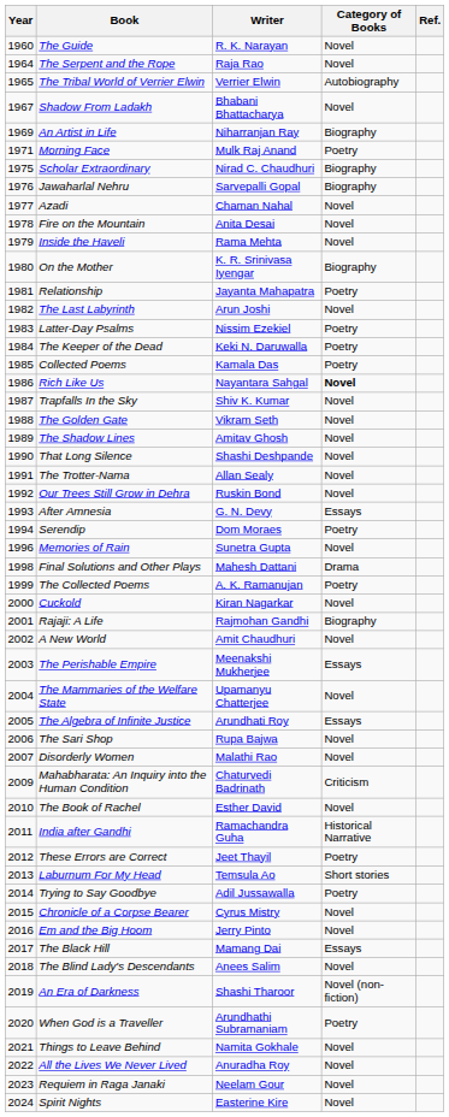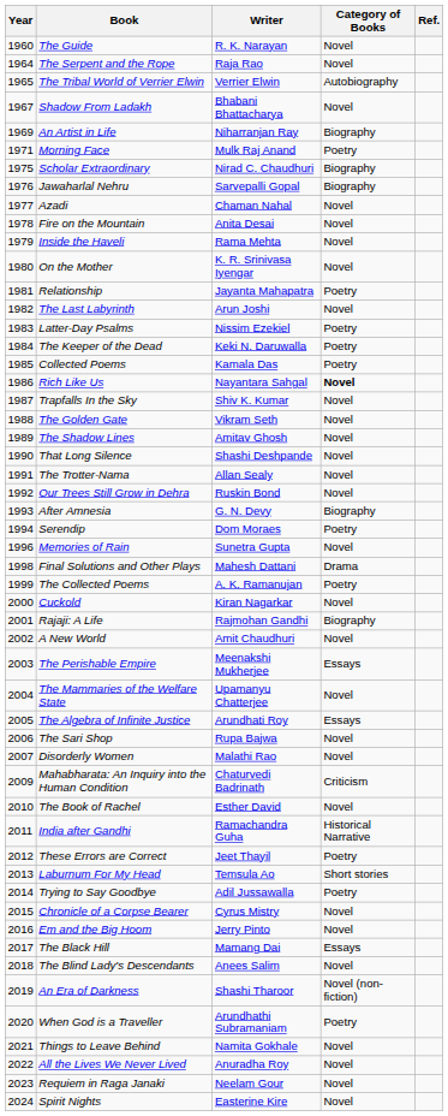 <table class="wikitable sortable">
 <tr>
 <th>Year</th>
 <th>Book</th>
 <th>Writer</th>
 <th>Category of Books</th>
 <th>Ref.</th>
 </tr>
 <tr>
 <td>1960</td>
 <td><em><a href='#'>The Guide</a></em></td>
 <td><a href='#'>R. K. Narayan</a></td>
 <td>Novel</td>
 <td></td>
 </tr>
 <tr>
 <td>1964</td>
 <td><em><a href='#'>The Serpent and the Rope</a></em></td>
 <td><a href='#'>Raja Rao</a></td>
 <td>Novel</td>
 <td></td>
 </tr>
 <tr>
 <td>1965</td>
 <td><em><a href='#'>The Tribal World of Verrier Elwin</a></em></td>
 <td><a href='#'>Verrier Elwin</a></td>
 <td>Autobiography</td>
 <td></td>
 </tr>
 <tr>
 <td>1967</td>
 <td><em><a href='#'>Shadow From Ladakh</a></em></td>
 <td><a href='#'>Bhabani Bhattacharya</a></td>
 <td>Novel</td>
 <td></td>
 </tr>
 <tr>
 <td>1969</td>
 <td><em><a href='#'>An Artist in Life</a></em></td>
 <td><a href='#'>Niharranjan Ray</a></td>
 <td>Biography</td>
 <td></td>
 </tr>
 <tr>
 <td>1971</td>
 <td><em><a href='#'>Morning Face</a></em></td>
 <td><a href='#'>Mulk Raj Anand</a></td>
 <td>Poetry</td>
 <td></td>
 </tr>
 <tr>
 <td>1975</td>
 <td><em><a href='#'>Scholar Extraordinary</a></em></td>
 <td><a href='#'>Nirad C. Chaudhuri</a></td>
 <td>Biography</td>
 <td></td>
 </tr>
 <tr>
 <td>1976</td>
 <td><em>Jawaharlal Nehru</em></td>
 <td><a href='#'>Sarvepalli Gopal</a></td>
 <td>Biography</td>
 <td></td>
 </tr>
 <tr>
 <td>1977</td>
 <td><em>Azadi</em></td>
 <td><a href='#'>Chaman Nahal</a></td>
 <td>Novel</td>
 <td></td>
 </tr>
 <tr>
 <td>1978</td>
 <td><em>Fire on the Mountain</em></td>
 <td><a href='#'>Anita Desai</a></td>
 <td>Novel</td>
 <td></td>
 </tr>
 <tr>
 <td>1979</td>
 <td><em><a href='#'>Inside the Haveli</a></em></td>
 <td><a href='#'>Rama Mehta</a></td>
 <td>Novel</td>
 <td></td>
 </tr>
 <tr>
 <td>1980</td>
 <td><em>On the Mother</em></td>
 <td><a href='#'>K. R. Srinivasa Iyengar</a></td>
-<td>Biography</td>
+<td>Novel</td>
 <td></td>
 </tr>
 <tr>
 <td>1981</td>
 <td><em>Relationship</em></td>
 <td><a href='#'>Jayanta Mahapatra</a></td>
 <td>Poetry</td>
 <td></td>
 </tr>
 <tr>
 <td>1982</td>
 <td><em><a href='#'>The Last Labyrinth</a></em></td>
 <td><a href='#'>Arun Joshi</a></td>
 <td>Novel</td>
 <td></td>
 </tr>
 <tr>
 <td>1983</td>
 <td><em>Latter-Day Psalms</em></td>
 <td><a href='#'>Nissim Ezekiel</a></td>
 <td>Poetry</td>
 <td></td>
 </tr>
 <tr>
 <td>1984</td>
 <td><em>The Keeper of the Dead</em></td>
 <td><a href='#'>Keki N. Daruwalla</a></td>
 <td>Poetry</td>
 <td></td>
 </tr>
 <tr>
 <td>1985</td>
 <td><em>Collected Poems</em></td>
 <td><a href='#'>Kamala Das</a></td>
 <td>Poetry</td>
 <td></td>
 </tr>
 <tr>
 <td>1986</td>
 <td><em><a href='#'>Rich Like Us</a></em></td>
 <td><a href='#'>Nayantara Sahgal</a></td>
 <td><strong>Novel</strong></td>
 <td></td>
 </tr>
 <tr>
 <td>1987</td>
 <td><em>Trapfalls In the Sky</em></td>
 <td><a href='#'>Shiv K. Kumar</a></td>
 <td>Novel</td>
 <td></td>
 </tr>
 <tr>
 <td>1988</td>
 <td><em><a href='#'>The Golden Gate</a></em></td>
 <td><a href='#'>Vikram Seth</a></td>
 <td>Novel</td>
 <td></td>
 </tr>
 <tr>
 <td>1989</td>
 <td><em><a href='#'>The Shadow Lines</a></em></td>
 <td><a href='#'>Amitav Ghosh</a></td>
 <td>Novel</td>
 <td></td>
 </tr>
 <tr>
 <td>1990</td>
 <td><em>That Long Silence</em></td>
 <td><a href='#'>Shashi Deshpande</a></td>
 <td>Novel</td>
 <td></td>
 </tr>
 <tr>
 <td>1991</td>
 <td><em>The Trotter-Nama</em></td>
 <td><a href='#'>Allan Sealy</a></td>
 <td>Novel</td>
 <td></td>
 </tr>
 <tr>
 <td>1992</td>
 <td><em><a href='#'>Our Trees Still Grow in Dehra</a></em></td>
 <td><a href='#'>Ruskin Bond</a></td>
 <td>Novel</td>
 <td></td>
 </tr>
 <tr>
 <td>1993</td>
 <td><em>After Amnesia</em></td>
 <td><a href='#'>G. N. Devy</a></td>
-<td>Essays</td>
+<td>Biography</td>
 <td></td>
 </tr>
 <tr>
 <td>1994</td>
 <td><em>Serendip</em></td>
 <td><a href='#'>Dom Moraes</a></td>
 <td>Poetry</td>
 <td></td>
 </tr>
 <tr>
 <td>1996</td>
 <td><em><a href='#'>Memories of Rain</a></em></td>
 <td><a href='#'>Sunetra Gupta</a></td>
 <td>Novel</td>
 <td></td>
 </tr>
 <tr>
 <td>1998</td>
 <td><em>Final Solutions and Other Plays</em></td>
 <td><a href='#'>Mahesh Dattani</a></td>
 <td>Drama</td>
 <td></td>
 </tr>
 <tr>
 <td>1999</td>
 <td><em>The Collected Poems</em></td>
 <td><a href='#'>A. K. Ramanujan</a></td>
 <td>Poetry</td>
 <td></td>
 </tr>
 <tr>
 <td>2000</td>
 <td><em><a href='#'>Cuckold</a></em></td>
 <td><a href='#'>Kiran Nagarkar</a></td>
 <td>Novel</td>
 <td></td>
 </tr>
 <tr>
 <td>2001</td>
 <td><em>Rajaji: A Life</em></td>
 <td><a href='#'>Rajmohan Gandhi</a></td>
 <td>Biography</td>
 <td></td>
 </tr>
 <tr>
 <td>2002</td>
 <td><em>A New World</em></td>
 <td><a href='#'>Amit Chaudhuri</a></td>
 <td>Novel</td>
 <td></td>
 </tr>
 <tr>
 <td>2003</td>
 <td><em><a href='#'>The Perishable Empire</a></em></td>
 <td><a href='#'>Meenakshi Mukherjee</a></td>
 <td>Essays</td>
 <td></td>
 </tr>
 <tr>
 <td>2004</td>
 <td><em><a href='#'>The Mammaries of the Welfare State</a></em></td>
 <td><a href='#'>Upamanyu Chatterjee</a></td>
 <td>Novel</td>
 <td></td>
 </tr>
 <tr>
 <td>2005</td>
 <td><em><a href='#'>The Algebra of Infinite Justice</a></em></td>
 <td><a href='#'>Arundhati Roy</a></td>
 <td>Essays</td>
 <td></td>
 </tr>
 <tr>
 <td>2006</td>
 <td><em>The Sari Shop</em></td>
 <td><a href='#'>Rupa Bajwa</a></td>
 <td>Novel</td>
 <td></td>
 </tr>
 <tr>
 <td>2007</td>
 <td><em>Disorderly Women</em></td>
 <td><a href='#'>Malathi Rao</a></td>
 <td>Novel</td>
 <td></td>
 </tr>
 <tr>
 <td>2009</td>
 <td><em>Mahabharata: An Inquiry into the Human Condition</em></td>
 <td><a href='#'>Chaturvedi Badrinath</a></td>
 <td>Criticism</td>
 <td></td>
 </tr>
 <tr>
 <td>2010</td>
 <td><em>The Book of Rachel</em></td>
 <td><a href='#'>Esther David</a></td>
 <td>Novel</td>
 <td></td>
 </tr>
 <tr>
 <td>2011</td>
 <td><em><a href='#'>India after Gandhi</a></em></td>
 <td><a href='#'>Ramachandra Guha</a></td>
 <td>Historical Narrative</td>
 <td></td>
 </tr>
 <tr>
 <td>2012</td>
 <td><em>These Errors are Correct</em></td>
 <td><a href='#'>Jeet Thayil</a></td>
 <td>Poetry</td>
 <td></td>
 </tr>
 <tr>
 <td>2013</td>
 <td><em><a href='#'>Laburnum For My Head</a></em></td>
 <td><a href='#'>Temsula Ao</a></td>
 <td>Short stories</td>
 <td></td>
 </tr>
 <tr>
 <td>2014</td>
 <td><em>Trying to Say Goodbye</em></td>
 <td><a href='#'>Adil Jussawalla</a></td>
 <td>Poetry</td>
 <td></td>
 </tr>
 <tr>
 <td>2015</td>
 <td><em><a href='#'>Chronicle of a Corpse Bearer</a></em></td>
 <td><a href='#'>Cyrus Mistry</a></td>
 <td>Novel</td>
 <td></td>
 </tr>
 <tr>
 <td>2016</td>
 <td><em><a href='#'>Em and the Big Hoom</a></em></td>
 <td><a href='#'>Jerry Pinto</a></td>
 <td>Novel</td>
 <td></td>
 </tr>
 <tr>
 <td>2017</td>
 <td><em>The Black Hill</em></td>
 <td><a href='#'>Mamang Dai</a></td>
 <td>Essays</td>
 <td></td>
 </tr>
 <tr>
 <td>2018</td>
 <td><em>The Blind Lady's Descendants</em></td>
 <td><a href='#'>Anees Salim</a></td>
 <td>Novel</td>
 <td></td>
 </tr>
 <tr>
 <td>2019</td>
 <td><em><a href='#'>An Era of Darkness</a></em></td>
 <td><a href='#'>Shashi Tharoor</a></td>
 <td>Novel (non-fiction)</td>
 <td></td>
 </tr>
 <tr>
 <td>2020</td>
 <td><em>When God is a Traveller</em></td>
 <td><a href='#'>Arundhathi Subramaniam</a></td>
 <td>Poetry</td>
 <td></td>
 </tr>
 <tr>
 <td>2021</td>
 <td><em>Things to Leave Behind</em></td>
 <td><a href='#'>Namita Gokhale</a></td>
 <td>Novel</td>
 <td></td>
 </tr>
 <tr>
 <td>2022</td>
 <td><em><a href='#'>All the Lives We Never Lived</a></em></td>
 <td><a href='#'>Anuradha Roy</a></td>
 <td>Novel</td>
 <td></td>
 </tr>
 <tr>
 <td>2023</td>
 <td><em>Requiem in Raga Janaki</em></td>
 <td><a href='#'>Neelam Gour</a></td>
 <td>Novel</td>
 <td></td>
 </tr>
 <tr>
 <td>2024</td>
 <td><em>Spirit Nights</em></td>
 <td><a href='#'>Easterine Kire</a></td>
 <td>Novel</td>
 <td></td>
 </tr>
 </table>
